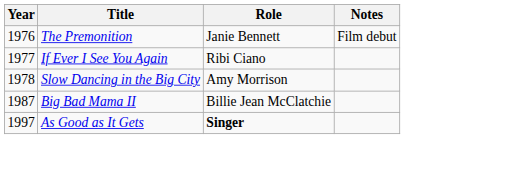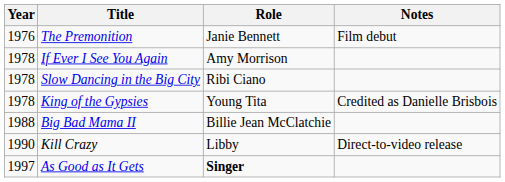 <table class="wikitable sortable">
 <tr>
 <th>Year</th>
 <th>Title</th>
 <th>Role</th>
 <th class="unsortable">Notes</th>
 </tr>
 <tr>
 <td>1976</td>
 <td><em><a href='#'>The Premonition</a></em></td>
 <td>Janie Bennett</td>
 <td>Film debut</td>
 </tr>
 <tr>
-<td>1977</td>
+<td>1978</td>
 <td><em><a href='#'>If Ever I See You Again</a></em></td>
+<td>Amy Morrison</td>
+<td></td>
+</tr>
+<tr>
+<td>1978</td>
+<td><em><a href='#'>Slow Dancing in the Big City</a></em></td>
 <td>Ribi Ciano</td>
 <td></td>
 </tr>
 <tr>
 <td>1978</td>
-<td><em><a href='#'>Slow Dancing in the Big City</a></em></td>
-<td>Amy Morrison</td>
+<td><em><a href='#'>King of the Gypsies</a></em></td>
+<td>Young Tita</td>
+<td>Credited as Danielle Brisbois</td>
+</tr>
+<tr>
+<td>1988</td>
+<td><em><a href='#'>Big Bad Mama II</a></em></td>
+<td>Billie Jean McClatchie</td>
 <td></td>
 </tr>
 <tr>
-<td>1987</td>
-<td><em><a href='#'>Big Bad Mama II</a></em></td>
-<td>Billie Jean McClatchie</td>
-<td></td>
+<td>1990</td>
+<td><em>Kill Crazy</em></td>
+<td>Libby</td>
+<td>Direct-to-video release</td>
 </tr>
 <tr>
 <td>1997</td>
 <td><em><a href='#'>As Good as It Gets</a></em></td>
 <td><strong>Singer</strong></td>
 <td></td>
 </tr>
 </table>
